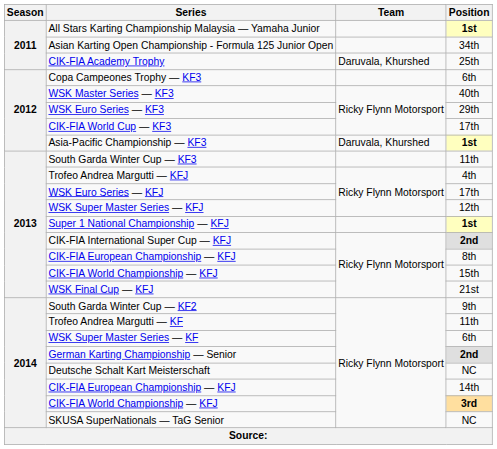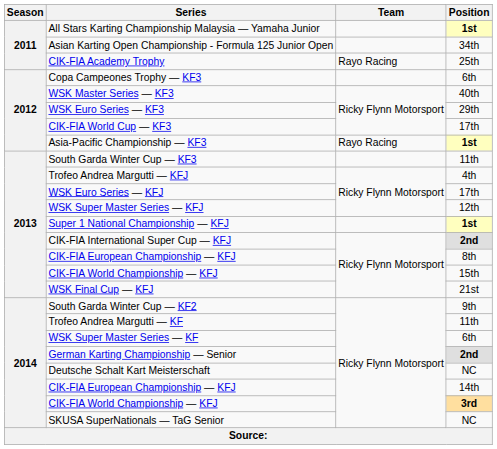 <table class="wikitable" style="font-size: 85%; text-align:center">
 <tr>
 <th>Season</th>
 <th>Series</th>
 <th>Team</th>
 <th>Position</th>
 </tr>
 <tr>
 <th rowspan="3">2011</th>
 <td align="left">All Stars Karting Championship Malaysia — Yamaha Junior</td>
 <td align="left"></td>
 <td style="background:#FFFFBF;"><strong>1st</strong></td>
 </tr>
 <tr>
 <td align="left">Asian Karting Open Championship - Formula 125 Junior Open</td>
 <td align="left"></td>
 <td>34th</td>
 </tr>
 <tr>
 <td align="left"><a href='#'>CIK-FIA Academy Trophy</a></td>
-<td align="left">Daruvala, Khurshed</td>
+<td align="left">Rayo Racing</td>
 <td>25th</td>
 </tr>
 <tr>
 <th rowspan="5">2012</th>
 <td align="left">Copa Campeones Trophy — <a href='#'>KF3</a></td>
 <td align="left"></td>
 <td>6th</td>
 </tr>
 <tr>
 <td align="left"><a href='#'>WSK Master Series</a> — <a href='#'>KF3</a></td>
 <td rowspan="3" align="left">Ricky Flynn Motorsport</td>
 <td>40th</td>
 </tr>
 <tr>
 <td align="left"><a href='#'>WSK Euro Series</a> — <a href='#'>KF3</a></td>
 <td>29th</td>
 </tr>
 <tr>
 <td align="left"><a href='#'>CIK-FIA World Cup</a> — <a href='#'>KF3</a></td>
 <td>17th</td>
 </tr>
 <tr>
 <td align="left">Asia-Pacific Championship — <a href='#'>KF3</a></td>
-<td align="left">Daruvala, Khurshed</td>
+<td align="left">Rayo Racing</td>
 <td style="background:#FFFFBF;"><strong>1st</strong></td>
 </tr>
 <tr>
 <th rowspan="9">2013</th>
 <td align="left">South Garda Winter Cup — <a href='#'>KF3</a></td>
 <td align="left"></td>
 <td>11th</td>
 </tr>
 <tr>
 <td align="left">Trofeo Andrea Margutti — <a href='#'>KFJ</a></td>
 <td rowspan="3" align="left">Ricky Flynn Motorsport</td>
 <td>4th</td>
 </tr>
 <tr>
 <td align="left"><a href='#'>WSK Euro Series</a> — <a href='#'>KFJ</a></td>
 <td>17th</td>
 </tr>
 <tr>
 <td align="left"><a href='#'>WSK Super Master Series</a> — <a href='#'>KFJ</a></td>
 <td>12th</td>
 </tr>
 <tr>
 <td align="left"><a href='#'>Super 1 National Championship</a> — <a href='#'>KFJ</a></td>
 <td align="left"></td>
 <td style="background:#FFFFBF;"><strong>1st</strong></td>
 </tr>
 <tr>
 <td align="left">CIK-FIA International Super Cup — <a href='#'>KFJ</a></td>
 <td rowspan="4" align="left">Ricky Flynn Motorsport</td>
 <td style="background:#DFDFDF;"><strong>2nd</strong></td>
 </tr>
 <tr>
 <td align="left"><a href='#'>CIK-FIA European Championship</a> — <a href='#'>KFJ</a></td>
 <td>8th</td>
 </tr>
 <tr>
 <td align="left"><a href='#'>CIK-FIA World Championship</a> — <a href='#'>KFJ</a></td>
 <td>15th</td>
 </tr>
 <tr>
 <td align="left"><a href='#'>WSK Final Cup</a> — <a href='#'>KFJ</a></td>
 <td>21st</td>
 </tr>
 <tr>
 <th rowspan="8">2014</th>
 <td align="left">South Garda Winter Cup — <a href='#'>KF2</a></td>
 <td rowspan="8" align="left">Ricky Flynn Motorsport</td>
 <td>9th</td>
 </tr>
 <tr>
 <td align="left">Trofeo Andrea Margutti — <a href='#'>KF</a></td>
 <td>11th</td>
 </tr>
 <tr>
 <td align="left"><a href='#'>WSK Super Master Series</a> — <a href='#'>KF</a></td>
 <td>6th</td>
 </tr>
 <tr>
 <td align="left"><a href='#'>German Karting Championship</a> — Senior</td>
 <td style="background:#DFDFDF;"><strong>2nd</strong></td>
 </tr>
 <tr>
 <td align="left">Deutsche Schalt Kart Meisterschaft</td>
 <td>NC</td>
 </tr>
 <tr>
 <td align="left"><a href='#'>CIK-FIA European Championship</a> — <a href='#'>KFJ</a></td>
 <td>14th</td>
 </tr>
 <tr>
 <td align="left"><a href='#'>CIK-FIA World Championship</a> — <a href='#'>KFJ</a></td>
 <td style="background:#FFDF9F;"><strong>3rd</strong></td>
 </tr>
 <tr>
 <td align="left">SKUSA SuperNationals — TaG Senior</td>
 <td>NC</td>
 </tr>
 <tr>
 <th colspan="4">Source:</th>
 </tr>
 </table>
